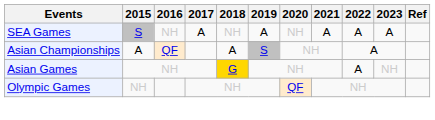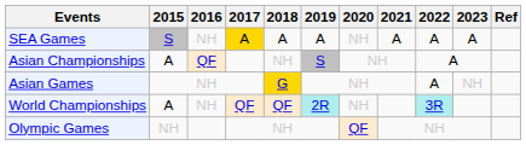 <table class="wikitable" style="font-size: 90%; text-align:center">
 <tr>
 <th>Events</th>
 <th>2015</th>
 <th>2016</th>
 <th>2017</th>
 <th>2018</th>
 <th>2019</th>
 <th>2020</th>
 <th>2021</th>
 <th>2022</th>
 <th>2023</th>
 <th>Ref</th>
 </tr>
 <tr>
 <td bgcolor="#ECF2FF"; align="left"><a href='#'>SEA Games</a></td>
 <td bgcolor=silver><a href='#'>S</a></td>
 <td style=color:#ccc>NH</td>
+<td style="background: gold;">A</td>
 <td>A</td>
-<td style=color:#ccc>NH</td>
 <td>A</td>
 <td style=color:#ccc>NH</td>
 <td>A</td>
 <td>A</td>
 <td>A</td>
 <td></td>
 </tr>
 <tr>
 <td bgcolor="#ECF2FF"; align="left"><a href='#'>Asian Championships</a></td>
 <td>A</td>
 <td bgcolor=FFEBCD><a href='#'>QF</a></td>
 <td><a href='#'></a></td>
-<td>A</td>
+<td style=color:#ccc>NH</td>
 <td bgcolor=silver><a href='#'>S</a></td>
 <td colspan="2" style=color:#ccc>NH</td>
 <td colspan="2">A</td>
 <td></td>
 </tr>
 <tr>
 <td bgcolor="#ECF2FF"; align="left"><a href='#'>Asian Games</a></td>
 <td colspan="3" style=color:#ccc>NH</td>
 <td bgcolor=gold><a href='#'>G</a></td>
 <td colspan="3" style=color:#ccc>NH</td>
 <td>A</td>
 <td style=color:#ccc>NH</td>
 <td></td>
 </tr>
 <tr>
+<td bgcolor="#ECF2FF"; align="left"><a href='#'>World Championships</a></td>
+<td>A</td>
+<td style=color:#ccc>NH</td>
+<td bgcolor=FFEBCD><a href='#'>QF</a></td>
+<td bgcolor=FFEBCD><a href='#'>QF</a></td>
+<td bgcolor=AFEEEE><a href='#'>2R</a></td>
+<td style=color:#ccc>NH</td>
+<td><a href='#'></a></td>
+<td bgcolor=AFEEEE><a href='#'>3R</a></td>
+<td></td>
+<td></td>
+</tr>
+<tr>
 <td bgcolor="#ECF2FF"; align="left"><a href='#'>Olympic Games</a></td>
 <td style=color:#ccc>NH</td>
 <td></td>
 <td colspan="3" style=color:#ccc>NH</td>
 <td bgcolor=FFEBCD><a href='#'>QF</a></td>
 <td colspan="3" style=color:#ccc>NH</td>
 <td></td>
 </tr>
 </table>
